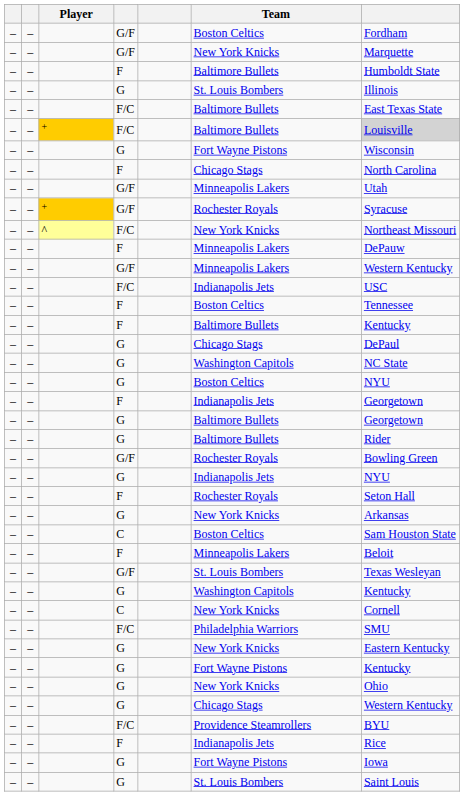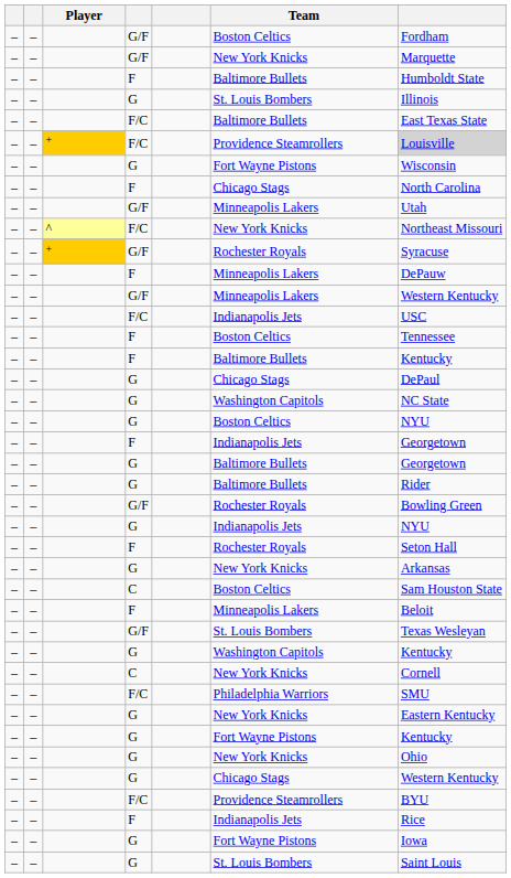 <table class="wikitable sortable plainrowheaders" style="text-align:left">
 <tr>
 <th style="width:20px;"></th>
 <th style="width:20px;"></th>
 <th style="width:120px;">Player</th>
 <th style="width:20px;"></th>
 <th style="width:100px;"></th>
 <th style="width:300px;">Team</th>
 <th style="width:150px;"></th>
 </tr>
 <tr>
 <td align=center>–</td>
 <td align=center>–</td>
 <td></td>
 <td>G/F</td>
 <td></td>
 <td><a href='#'>Boston Celtics</a></td>
 <td><a href='#'>Fordham</a></td>
 </tr>
 <tr>
 <td align=center>–</td>
 <td align=center>–</td>
 <td></td>
 <td>G/F</td>
 <td></td>
 <td><a href='#'>New York Knicks</a></td>
 <td><a href='#'>Marquette</a></td>
 </tr>
 <tr>
 <td align=center>–</td>
 <td align=center>–</td>
 <td></td>
 <td>F</td>
 <td></td>
 <td><a href='#'>Baltimore Bullets</a></td>
 <td><a href='#'>Humboldt State</a></td>
 </tr>
 <tr>
 <td align=center>–</td>
 <td align=center>–</td>
 <td></td>
 <td>G</td>
 <td></td>
 <td><a href='#'>St. Louis Bombers</a></td>
 <td><a href='#'>Illinois</a></td>
 </tr>
 <tr>
 <td align=center>–</td>
 <td align=center>–</td>
 <td></td>
 <td>F/C</td>
 <td></td>
 <td><a href='#'>Baltimore Bullets</a></td>
 <td><a href='#'>East Texas State</a></td>
 </tr>
 <tr>
 <td align=center>–</td>
 <td align=center>–</td>
 <td bgcolor="#FFCC00"><sup>+</sup></td>
 <td>F/C</td>
 <td></td>
-<td><a href='#'>Baltimore Bullets</a></td>
+<td><a href='#'>Providence Steamrollers</a></td>
 <td style="background: lightgrey;"><a href='#'>Louisville</a></td>
 </tr>
 <tr>
 <td align=center>–</td>
 <td align=center>–</td>
 <td></td>
 <td>G</td>
 <td></td>
 <td><a href='#'>Fort Wayne Pistons</a></td>
 <td><a href='#'>Wisconsin</a></td>
 </tr>
 <tr>
 <td align=center>–</td>
 <td align=center>–</td>
 <td></td>
 <td>F</td>
 <td></td>
 <td><a href='#'>Chicago Stags</a></td>
 <td><a href='#'>North Carolina</a></td>
 </tr>
 <tr>
 <td align=center>–</td>
 <td align=center>–</td>
 <td></td>
 <td>G/F</td>
 <td></td>
 <td><a href='#'>Minneapolis Lakers</a></td>
 <td><a href='#'>Utah</a></td>
 </tr>
 <tr>
 <td align=center>–</td>
 <td align=center>–</td>
+<td bgcolor="#FFFF99">^</td>
+<td>F/C</td>
+<td></td>
+<td><a href='#'>New York Knicks</a></td>
+<td><a href='#'>Northeast Missouri</a></td>
+</tr>
+<tr>
+<td align=center>–</td>
+<td align=center>–</td>
 <td bgcolor="#FFCC00"><sup>+</sup></td>
 <td>G/F</td>
 <td></td>
 <td><a href='#'>Rochester Royals</a></td>
 <td><a href='#'>Syracuse</a></td>
-</tr>
-<tr>
-<td align=center>–</td>
-<td align=center>–</td>
-<td bgcolor="#FFFF99">^</td>
-<td>F/C</td>
-<td></td>
-<td><a href='#'>New York Knicks</a></td>
-<td><a href='#'>Northeast Missouri</a></td>
 </tr>
 <tr>
 <td align=center>–</td>
 <td align=center>–</td>
 <td></td>
 <td>F</td>
 <td></td>
 <td><a href='#'>Minneapolis Lakers</a></td>
 <td><a href='#'>DePauw</a></td>
 </tr>
 <tr>
 <td align=center>–</td>
 <td align=center>–</td>
 <td></td>
 <td>G/F</td>
 <td></td>
 <td><a href='#'>Minneapolis Lakers</a></td>
 <td><a href='#'>Western Kentucky</a></td>
 </tr>
 <tr>
 <td align=center>–</td>
 <td align=center>–</td>
 <td></td>
 <td>F/C</td>
 <td></td>
 <td><a href='#'>Indianapolis Jets</a></td>
 <td><a href='#'>USC</a></td>
 </tr>
 <tr>
 <td align=center>–</td>
 <td align=center>–</td>
 <td></td>
 <td>F</td>
 <td></td>
 <td><a href='#'>Boston Celtics</a></td>
 <td><a href='#'>Tennessee</a></td>
 </tr>
 <tr>
 <td align=center>–</td>
 <td align=center>–</td>
 <td></td>
 <td>F</td>
 <td></td>
 <td><a href='#'>Baltimore Bullets</a></td>
 <td><a href='#'>Kentucky</a></td>
 </tr>
 <tr>
 <td align=center>–</td>
 <td align=center>–</td>
 <td></td>
 <td>G</td>
 <td></td>
 <td><a href='#'>Chicago Stags</a></td>
 <td><a href='#'>DePaul</a></td>
 </tr>
 <tr>
 <td align=center>–</td>
 <td align=center>–</td>
 <td></td>
 <td>G</td>
 <td></td>
 <td><a href='#'>Washington Capitols</a></td>
 <td><a href='#'>NC State</a></td>
 </tr>
 <tr>
 <td align=center>–</td>
 <td align=center>–</td>
 <td></td>
 <td>G</td>
 <td></td>
 <td><a href='#'>Boston Celtics</a></td>
 <td><a href='#'>NYU</a></td>
 </tr>
 <tr>
 <td align=center>–</td>
 <td align=center>–</td>
 <td></td>
 <td>F</td>
 <td></td>
 <td><a href='#'>Indianapolis Jets</a></td>
 <td><a href='#'>Georgetown</a></td>
 </tr>
 <tr>
 <td align=center>–</td>
 <td align=center>–</td>
 <td></td>
 <td>G</td>
 <td></td>
 <td><a href='#'>Baltimore Bullets</a></td>
 <td><a href='#'>Georgetown</a></td>
 </tr>
 <tr>
 <td align=center>–</td>
 <td align=center>–</td>
 <td></td>
 <td>G</td>
 <td></td>
 <td><a href='#'>Baltimore Bullets</a></td>
 <td><a href='#'>Rider</a></td>
 </tr>
 <tr>
 <td align=center>–</td>
 <td align=center>–</td>
 <td></td>
 <td>G/F</td>
 <td></td>
 <td><a href='#'>Rochester Royals</a></td>
 <td><a href='#'>Bowling Green</a></td>
 </tr>
 <tr>
 <td align=center>–</td>
 <td align=center>–</td>
 <td></td>
 <td>G</td>
 <td></td>
 <td><a href='#'>Indianapolis Jets</a></td>
 <td><a href='#'>NYU</a></td>
 </tr>
 <tr>
 <td align=center>–</td>
 <td align=center>–</td>
 <td></td>
 <td>F</td>
 <td></td>
 <td><a href='#'>Rochester Royals</a></td>
 <td><a href='#'>Seton Hall</a></td>
 </tr>
 <tr>
 <td align=center>–</td>
 <td align=center>–</td>
 <td></td>
 <td>G</td>
 <td></td>
 <td><a href='#'>New York Knicks</a></td>
 <td><a href='#'>Arkansas</a></td>
 </tr>
 <tr>
 <td align=center>–</td>
 <td align=center>–</td>
 <td></td>
 <td>C</td>
 <td></td>
 <td><a href='#'>Boston Celtics</a></td>
 <td><a href='#'>Sam Houston State</a></td>
 </tr>
 <tr>
 <td align=center>–</td>
 <td align=center>–</td>
 <td></td>
 <td>F</td>
 <td></td>
 <td><a href='#'>Minneapolis Lakers</a></td>
 <td><a href='#'>Beloit</a></td>
 </tr>
 <tr>
 <td align=center>–</td>
 <td align=center>–</td>
 <td></td>
 <td>G/F</td>
 <td></td>
 <td><a href='#'>St. Louis Bombers</a></td>
 <td><a href='#'>Texas Wesleyan</a></td>
 </tr>
 <tr>
 <td align=center>–</td>
 <td align=center>–</td>
 <td></td>
 <td>G</td>
 <td></td>
 <td><a href='#'>Washington Capitols</a></td>
 <td><a href='#'>Kentucky</a></td>
 </tr>
 <tr>
 <td align=center>–</td>
 <td align=center>–</td>
 <td></td>
 <td>C</td>
 <td></td>
 <td><a href='#'>New York Knicks</a></td>
 <td><a href='#'>Cornell</a></td>
 </tr>
 <tr>
 <td align=center>–</td>
 <td align=center>–</td>
 <td></td>
 <td>F/C</td>
 <td></td>
 <td><a href='#'>Philadelphia Warriors</a></td>
 <td><a href='#'>SMU</a></td>
 </tr>
 <tr>
 <td align=center>–</td>
 <td align=center>–</td>
 <td></td>
 <td>G</td>
 <td></td>
 <td><a href='#'>New York Knicks</a></td>
 <td><a href='#'>Eastern Kentucky</a></td>
 </tr>
 <tr>
 <td align=center>–</td>
 <td align=center>–</td>
 <td></td>
 <td>G</td>
 <td></td>
 <td><a href='#'>Fort Wayne Pistons</a></td>
 <td><a href='#'>Kentucky</a></td>
 </tr>
 <tr>
 <td align=center>–</td>
 <td align=center>–</td>
 <td></td>
 <td>G</td>
 <td></td>
 <td><a href='#'>New York Knicks</a></td>
 <td><a href='#'>Ohio</a></td>
 </tr>
 <tr>
 <td align=center>–</td>
 <td align=center>–</td>
 <td></td>
 <td>G</td>
 <td></td>
 <td><a href='#'>Chicago Stags</a></td>
 <td><a href='#'>Western Kentucky</a></td>
 </tr>
 <tr>
 <td align=center>–</td>
 <td align=center>–</td>
 <td></td>
 <td>F/C</td>
 <td></td>
 <td><a href='#'>Providence Steamrollers</a></td>
 <td><a href='#'>BYU</a></td>
 </tr>
 <tr>
 <td align=center>–</td>
 <td align=center>–</td>
 <td></td>
 <td>F</td>
 <td></td>
 <td><a href='#'>Indianapolis Jets</a></td>
 <td><a href='#'>Rice</a></td>
 </tr>
 <tr>
 <td align=center>–</td>
 <td align=center>–</td>
 <td></td>
 <td>G</td>
 <td></td>
 <td><a href='#'>Fort Wayne Pistons</a></td>
 <td><a href='#'>Iowa</a></td>
 </tr>
 <tr>
 <td align=center>–</td>
 <td align=center>–</td>
 <td></td>
 <td>G</td>
 <td></td>
 <td><a href='#'>St. Louis Bombers</a></td>
 <td><a href='#'>Saint Louis</a></td>
 </tr>
 </table>
